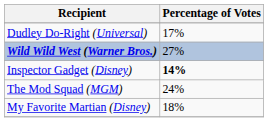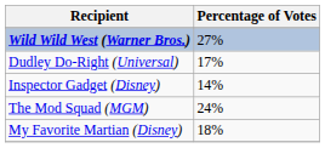 <table class="wikitable sortable plainrowheaders" align="centre">
 <tr>
 <th>Recipient</th>
 <th>Percentage of Votes</th>
 </tr>
 <tr>
 </tr>
-<tr>
-<td></em><a href='#'>Dudley Do-Right</a><em> (<a href='#'>Universal</a>)</td>
-<td>17%</td>
-</tr>
 <tr style="background:#B0C4DE;">
 <td><strong><em><a href='#'>Wild Wild West</a><em> (<a href='#'>Warner Bros.</a>)<strong></td>
 <td></strong>27%<strong></td>
 </tr>
 <tr>
+<td></em><a href='#'>Dudley Do-Right</a><em> (<a href='#'>Universal</a>)</td>
+<td>17%</td>
+</tr>
+<tr>
 <td></em><a href='#'>Inspector Gadget</a><em> (<a href='#'>Disney</a>)</td>
-<td><strong>14%</strong></td>
+<td>14%</td>
 </tr>
 <tr>
 <td></em><a href='#'>The Mod Squad</a><em> (<a href='#'>MGM</a>)</td>
 <td>24%</td>
 </tr>
 <tr>
 <td></em><a href='#'>My Favorite Martian</a><em> (<a href='#'>Disney</a>)</td>
 <td>18%</td>
 </tr>
 <tr>
 </tr>
 </table>
